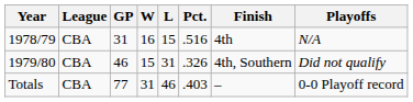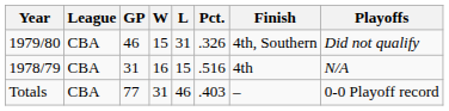 <table class="wikitable">
 <tr>
 <th>Year</th>
 <th>League</th>
 <th>GP</th>
 <th>W</th>
 <th>L</th>
 <th>Pct.</th>
 <th>Finish</th>
 <th>Playoffs</th>
 </tr>
 <tr>
+<td>1979/80</td>
+<td>CBA</td>
+<td>46</td>
+<td>15</td>
+<td>31</td>
+<td>.326</td>
+<td>4th, Southern</td>
+<td><em>Did not qualify</em></td>
+</tr>
+<tr>
 <td>1978/79</td>
 <td>CBA</td>
 <td>31</td>
 <td>16</td>
 <td>15</td>
 <td>.516</td>
 <td>4th</td>
 <td><em>N/A</em></td>
-</tr>
-<tr>
-<td>1979/80</td>
-<td>CBA</td>
-<td>46</td>
-<td>15</td>
-<td>31</td>
-<td>.326</td>
-<td>4th, Southern</td>
-<td><em>Did not qualify</em></td>
 </tr>
 <tr>
 <td>Totals</td>
 <td>CBA</td>
 <td>77</td>
 <td>31</td>
 <td>46</td>
 <td>.403</td>
 <td>–</td>
 <td>0-0 Playoff record</td>
 </tr>
 </table>
